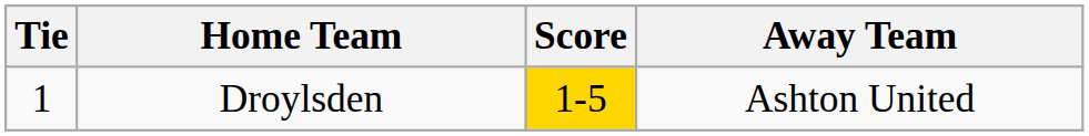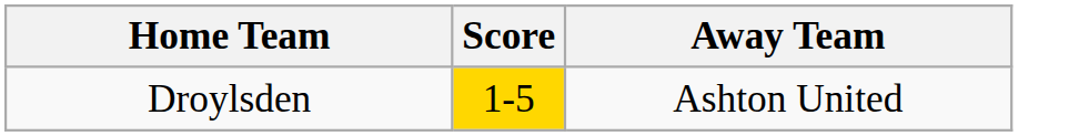 <table class="wikitable" style="text-align:center;">
 <tr>
-<th width=20>Tie</th>
 <th width=175>Home Team</th>
 <th width=20>Score</th>
 <th width=175>Away Team</th>
 </tr>
 <tr>
-<td>1</td>
 <td>Droylsden</td>
 <td style="background: gold;">1-5</td>
 <td>Ashton United</td>
 </tr>
 </table>
